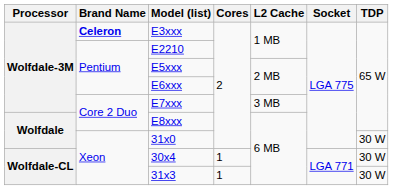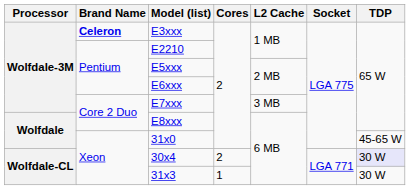 <table class="wikitable">
 <tr>
 <th>Processor</th>
 <th>Brand Name</th>
 <th>Model (list)</th>
 <th>Cores</th>
 <th>L2 Cache</th>
 <th>Socket</th>
 <th>TDP</th>
 </tr>
 <tr>
 <th rowspan=5>Wolfdale-3M</th>
 <td><strong><a href='#'>Celeron</a></strong></td>
 <td><a href='#'> E3xxx</a></td>
 <td rowspan=7>2</td>
 <td rowspan=2>1 MB</td>
 <td rowspan=7><a href='#'>LGA 775</a></td>
 <td rowspan="6">65 W</td>
 </tr>
 <tr>
 <td rowspan=3><a href='#'>Pentium</a></td>
 <td><a href='#'> E2210</a></td>
 </tr>
 <tr>
 <td><a href='#'> E5xxx</a></td>
 <td rowspan=2>2 MB</td>
 </tr>
 <tr>
 <td><a href='#'> E6xxx</a></td>
 </tr>
 <tr>
 <td rowspan=2><a href='#'>Core 2 Duo</a></td>
 <td><a href='#'> E7xxx</a></td>
 <td>3 MB</td>
 </tr>
 <tr>
 <th rowspan=2>Wolfdale</th>
 <td><a href='#'> E8xxx</a></td>
 <td rowspan=4>6 MB</td>
 </tr>
 <tr>
 <td rowspan=3><a href='#'>Xeon</a></td>
 <td><a href='#'> 31x0</a></td>
-<td>30 W</td>
+<td>45-65 W</td>
 </tr>
 <tr>
 <th rowspan=2>Wolfdale-CL</th>
 <td><a href='#'> 30x4</a></td>
-<td>1</td>
+<td>2</td>
 <td rowspan=2><a href='#'>LGA 771</a></td>
-<td>30 W</td>
+<td style="background: lavender;">30 W</td>
 </tr>
 <tr>
 <td><a href='#'> 31x3</a></td>
 <td>1</td>
 <td>30 W</td>
 </tr>
 </table>
